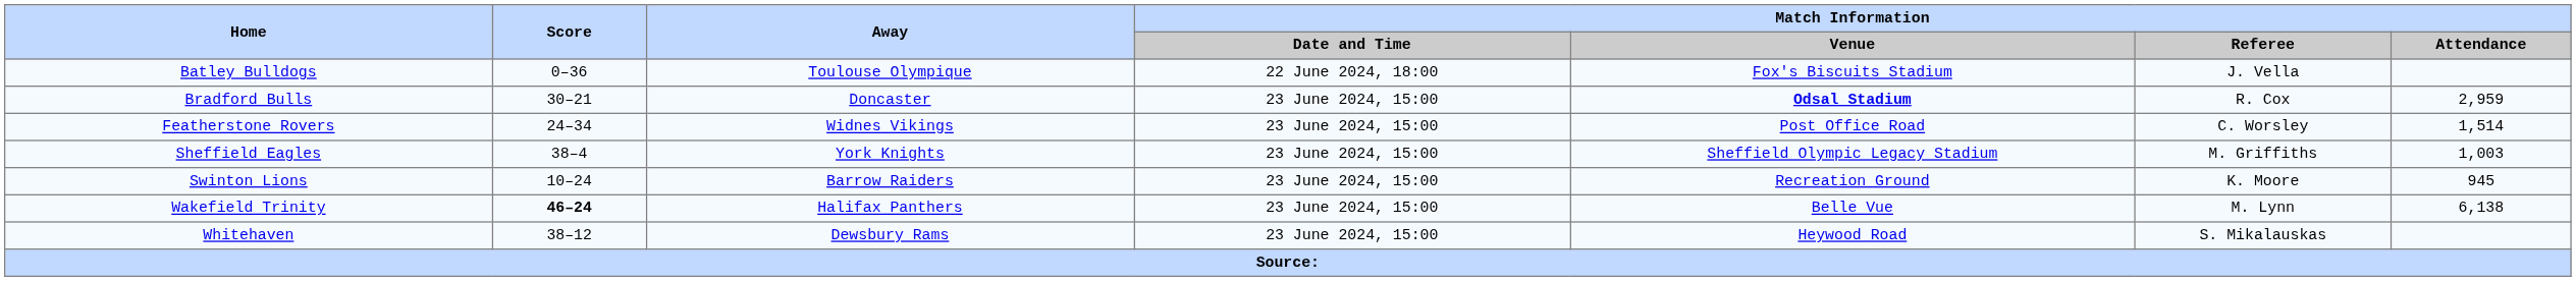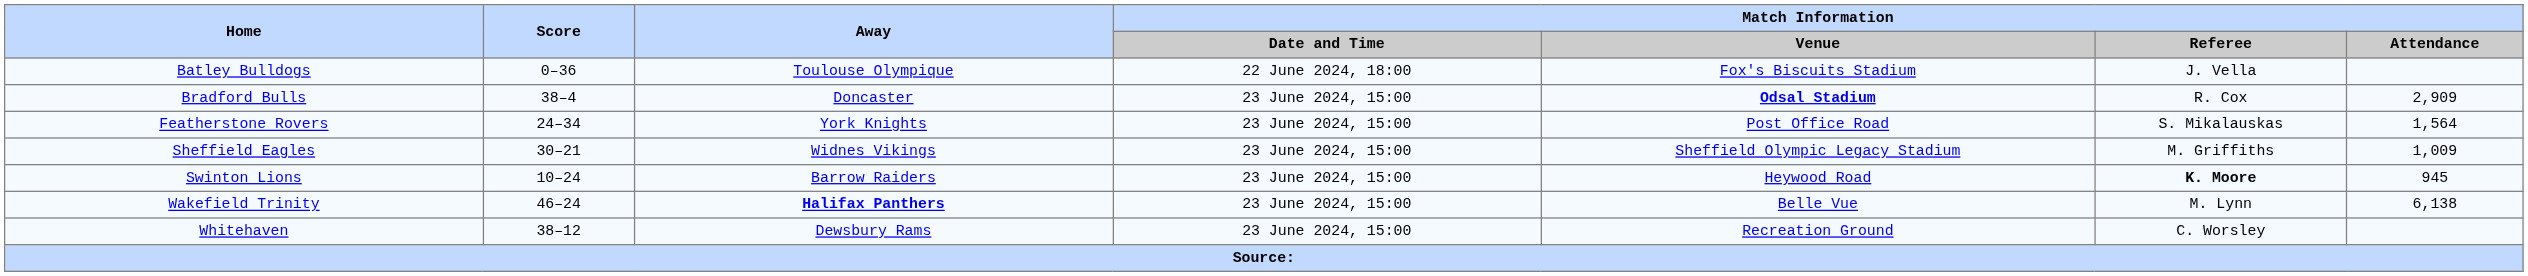 <table border=1 style="border-collapse:collapse; font-size:90%; text-align:center;" cellpadding=3 cellspacing=0 width=100%>
 <tr bgcolor=#C1D8FF>
 <th scope="col" rowspan=2 width=19%>Home</th>
 <th scope="col" rowspan=2 width=6%>Score</th>
 <th scope="col" rowspan=2 width=19%>Away</th>
 <th colspan=6>Match Information</th>
 </tr>
 <tr bgcolor=#CCCCCC>
 <th scope="col" width=17%>Date and Time</th>
 <th scope="col" width=22%>Venue</th>
 <th scope="col" width=10%>Referee</th>
 <th scope="col" width=7%>Attendance</th>
 </tr>
 <tr bgcolor=#F5FAFF>
 <td> <a href='#'>Batley Bulldogs</a></td>
 <td>0–36</td>
 <td> <a href='#'>Toulouse Olympique</a></td>
 <td>22 June 2024, 18:00</td>
 <td><a href='#'>Fox's Biscuits Stadium</a></td>
 <td>J. Vella</td>
 <td></td>
 </tr>
 <tr bgcolor=#F5FAFF>
 <td> <a href='#'>Bradford Bulls</a></td>
-<td>30–21</td>
+<td>38–4</td>
 <td> <a href='#'>Doncaster</a></td>
 <td>23 June 2024, 15:00</td>
 <td><strong><a href='#'>Odsal Stadium</a></strong></td>
 <td>R. Cox</td>
-<td>2,959</td>
+<td>2,909</td>
 </tr>
 <tr bgcolor=#F5FAFF>
 <td> <a href='#'>Featherstone Rovers</a></td>
 <td>24–34</td>
-<td> <a href='#'>Widnes Vikings</a></td>
+<td> <a href='#'>York Knights</a></td>
 <td>23 June 2024, 15:00</td>
 <td><a href='#'>Post Office Road</a></td>
-<td>C. Worsley</td>
-<td>1,514</td>
+<td>S. Mikalauskas</td>
+<td>1,564</td>
 </tr>
 <tr bgcolor=#F5FAFF>
 <td> <a href='#'>Sheffield Eagles</a></td>
-<td>38–4</td>
-<td> <a href='#'>York Knights</a></td>
+<td>30–21</td>
+<td> <a href='#'>Widnes Vikings</a></td>
 <td>23 June 2024, 15:00</td>
 <td><a href='#'>Sheffield Olympic Legacy Stadium</a></td>
 <td>M. Griffiths</td>
-<td>1,003</td>
+<td>1,009</td>
 </tr>
 <tr bgcolor=#F5FAFF>
 <td> <a href='#'>Swinton Lions</a></td>
 <td>10–24</td>
 <td> <a href='#'>Barrow Raiders</a></td>
 <td>23 June 2024, 15:00</td>
-<td><a href='#'>Recreation Ground</a></td>
-<td>K. Moore</td>
+<td><a href='#'>Heywood Road</a></td>
+<td><strong>K. Moore</strong></td>
 <td>945</td>
 </tr>
 <tr bgcolor=#F5FAFF>
 <td> <a href='#'>Wakefield Trinity</a></td>
-<td><strong>46–24</strong></td>
-<td> <a href='#'>Halifax Panthers</a></td>
+<td>46–24</td>
+<td><strong> <a href='#'>Halifax Panthers</a></strong></td>
 <td>23 June 2024, 15:00</td>
 <td><a href='#'>Belle Vue</a></td>
 <td>M. Lynn</td>
 <td>6,138</td>
 </tr>
 <tr bgcolor=#F5FAFF>
 <td> <a href='#'>Whitehaven</a></td>
 <td>38–12</td>
 <td> <a href='#'>Dewsbury Rams</a></td>
 <td>23 June 2024, 15:00</td>
-<td><a href='#'>Heywood Road</a></td>
-<td>S. Mikalauskas</td>
+<td><a href='#'>Recreation Ground</a></td>
+<td>C. Worsley</td>
 <td></td>
 </tr>
 <tr style="background:#c1d8ff;">
 <th colspan=7>Source:</th>
 </tr>
 </table>
